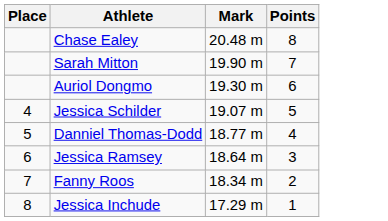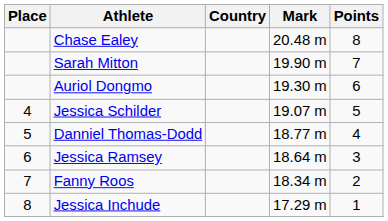 <table class="wikitable">
 <tr>
 <th>Place</th>
 <th>Athlete</th>
+<th>Country</th>
 <th>Mark</th>
 <th>Points</th>
 </tr>
 <tr>
 <td align=center></td>
 <td><a href='#'>Chase Ealey</a></td>
+<td></td>
 <td>20.48 m</td>
 <td align=center>8</td>
 </tr>
 <tr>
 <td align=center></td>
 <td><a href='#'>Sarah Mitton</a></td>
+<td></td>
 <td>19.90 m</td>
 <td align=center>7</td>
 </tr>
 <tr>
 <td align=center></td>
 <td><a href='#'>Auriol Dongmo</a></td>
+<td></td>
 <td>19.30 m</td>
 <td align=center>6</td>
 </tr>
 <tr>
 <td align=center>4</td>
 <td><a href='#'>Jessica Schilder</a></td>
+<td></td>
 <td>19.07 m</td>
 <td align=center>5</td>
 </tr>
 <tr>
 <td align=center>5</td>
 <td><a href='#'>Danniel Thomas-Dodd</a></td>
+<td></td>
 <td>18.77 m</td>
 <td align=center>4</td>
 </tr>
 <tr>
 <td align=center>6</td>
 <td><a href='#'>Jessica Ramsey</a></td>
+<td></td>
 <td>18.64 m</td>
 <td align=center>3</td>
 </tr>
 <tr>
 <td align=center>7</td>
 <td><a href='#'>Fanny Roos</a></td>
+<td></td>
 <td>18.34 m</td>
 <td align=center>2</td>
 </tr>
 <tr>
 <td align=center>8</td>
 <td><a href='#'>Jessica Inchude</a></td>
+<td></td>
 <td>17.29 m</td>
 <td align=center>1</td>
 </tr>
 </table>
